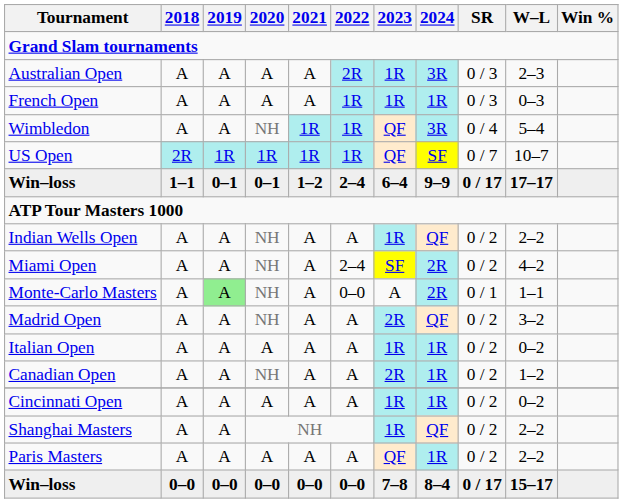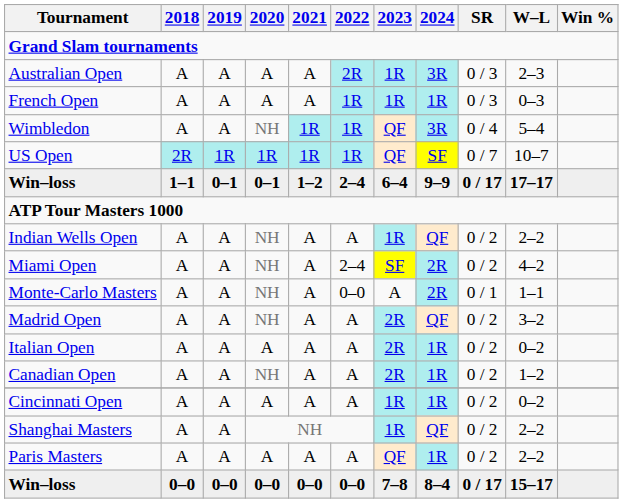 <table class="wikitable" style="text-align:center">
 <tr>
 <th>Tournament</th>
 <th><a href='#'>2018</a></th>
 <th><a href='#'>2019</a></th>
 <th><a href='#'>2020</a></th>
 <th><a href='#'>2021</a></th>
 <th><a href='#'>2022</a></th>
 <th><a href='#'>2023</a></th>
 <th><a href='#'>2024</a></th>
 <th>SR</th>
 <th>W–L</th>
 <th>Win %</th>
 </tr>
 <tr>
 <td colspan="12" style="text-align:left"><a href='#'><strong>Grand Slam tournaments</strong></a></td>
 </tr>
 <tr>
 <td align="left"><a href='#'>Australian Open</a></td>
 <td>A</td>
 <td>A</td>
 <td>A</td>
 <td>A</td>
 <td bgcolor=afeeee><a href='#'>2R</a></td>
 <td bgcolor=afeeee><a href='#'>1R</a></td>
 <td bgcolor=afeeee><a href='#'>3R</a></td>
 <td>0 / 3</td>
 <td>2–3</td>
 <td></td>
 </tr>
 <tr>
 <td align="left"><a href='#'>French Open</a></td>
 <td>A</td>
 <td>A</td>
 <td>A</td>
 <td>A</td>
 <td bgcolor=afeeee><a href='#'>1R</a></td>
 <td bgcolor=afeeee><a href='#'>1R</a></td>
 <td bgcolor=afeeee><a href='#'>1R</a></td>
 <td>0 / 3</td>
 <td>0–3</td>
 <td></td>
 </tr>
 <tr>
 <td align="left"><a href='#'>Wimbledon</a></td>
 <td>A</td>
 <td>A</td>
 <td style=color:#767676>NH</td>
 <td bgcolor=afeeee><a href='#'>1R</a></td>
 <td bgcolor=afeeee><a href='#'>1R</a></td>
 <td bgcolor=ffebcd><a href='#'>QF</a></td>
 <td bgcolor=afeeee><a href='#'>3R</a></td>
 <td>0 / 4</td>
 <td>5–4</td>
 <td></td>
 </tr>
 <tr>
 <td align="left"><a href='#'>US Open</a></td>
 <td bgcolor=afeeee><a href='#'>2R</a></td>
 <td bgcolor=afeeee><a href='#'>1R</a></td>
 <td bgcolor=afeeee><a href='#'>1R</a></td>
 <td bgcolor=afeeee><a href='#'>1R</a></td>
 <td bgcolor=afeeee><a href='#'>1R</a></td>
 <td bgcolor=ffebcd><a href='#'>QF</a></td>
 <td bgcolor=yellow><a href='#'>SF</a></td>
 <td>0 / 7</td>
 <td>10–7</td>
 <td></td>
 </tr>
 <tr style="font-weight:bold;background:#efefef">
 <td style="text-align:left">Win–loss</td>
 <td>1–1</td>
 <td>0–1</td>
 <td>0–1</td>
 <td>1–2</td>
 <td>2–4</td>
 <td>6–4</td>
 <td>9–9</td>
 <td>0 / 17</td>
 <td>17–17</td>
 <td></td>
 </tr>
 <tr>
 <td colspan="12" align="left"><strong>ATP Tour Masters 1000</strong></td>
 </tr>
 <tr>
 <td align=left><a href='#'>Indian Wells Open</a></td>
 <td>A</td>
 <td>A</td>
 <td style=color:#767676>NH</td>
 <td>A</td>
 <td>A</td>
 <td bgcolor=afeeee><a href='#'>1R</a></td>
 <td bgcolor=ffebcd><a href='#'>QF</a></td>
 <td>0 / 2</td>
 <td>2–2</td>
 <td></td>
 </tr>
 <tr>
 <td align=left><a href='#'>Miami Open</a></td>
 <td>A</td>
 <td>A</td>
 <td style=color:#767676>NH</td>
 <td>A</td>
 <td>2–4</td>
 <td bgcolor=yellow><a href='#'>SF</a></td>
 <td bgcolor=afeeee><a href='#'>2R</a></td>
 <td>0 / 2</td>
 <td>4–2</td>
 <td></td>
 </tr>
 <tr>
 <td align=left><a href='#'>Monte-Carlo Masters</a></td>
 <td>A</td>
-<td style="background: lightgreen;">A</td>
+<td>A</td>
 <td style=color:#767676>NH</td>
 <td>A</td>
 <td>0–0</td>
 <td>A</td>
 <td bgcolor=afeeee><a href='#'>2R</a></td>
 <td>0 / 1</td>
 <td>1–1</td>
 <td></td>
 </tr>
 <tr>
 <td align=left><a href='#'>Madrid Open</a></td>
 <td>A</td>
 <td>A</td>
 <td style=color:#767676>NH</td>
 <td>A</td>
 <td>A</td>
 <td bgcolor=afeeee><a href='#'>2R</a></td>
 <td bgcolor=ffebcd><a href='#'>QF</a></td>
 <td>0 / 2</td>
 <td>3–2</td>
 <td></td>
 </tr>
 <tr>
 <td align=left><a href='#'>Italian Open</a></td>
 <td>A</td>
 <td>A</td>
 <td>A</td>
 <td>A</td>
 <td>A</td>
-<td bgcolor=afeeee><a href='#'>1R</a></td>
+<td bgcolor=afeeee><a href='#'>2R</a></td>
 <td bgcolor=afeeee><a href='#'>1R</a></td>
 <td>0 / 2</td>
 <td>0–2</td>
 <td></td>
 </tr>
 <tr>
 <td align=left><a href='#'>Canadian Open</a></td>
 <td>A</td>
 <td>A</td>
 <td style=color:#767676>NH</td>
 <td>A</td>
 <td>A</td>
 <td bgcolor=afeeee><a href='#'>2R</a></td>
 <td bgcolor=afeeee><a href='#'>1R</a></td>
 <td>0 / 2</td>
 <td>1–2</td>
 <td></td>
 </tr>
 <tr>
 </tr>
 <tr>
 <td align=left><a href='#'>Cincinnati Open</a></td>
 <td>A</td>
 <td>A</td>
 <td>A</td>
 <td>A</td>
 <td>A</td>
 <td bgcolor=afeeee><a href='#'>1R</a></td>
 <td bgcolor=afeeee><a href='#'>1R</a></td>
 <td>0 / 2</td>
 <td>0–2</td>
 <td></td>
 </tr>
 <tr>
 <td align=left><a href='#'>Shanghai Masters</a></td>
 <td>A</td>
 <td>A</td>
 <td colspan=3 style=color:#767676>NH</td>
 <td bgcolor=afeeee><a href='#'>1R</a></td>
 <td bgcolor=ffebcd><a href='#'>QF</a></td>
 <td>0 / 2</td>
 <td>2–2</td>
 <td></td>
 </tr>
 <tr>
 <td align=left><a href='#'>Paris Masters</a></td>
 <td>A</td>
 <td>A</td>
 <td>A</td>
 <td>A</td>
 <td>A</td>
 <td bgcolor=ffebcd><a href='#'>QF</a></td>
 <td bgcolor= afeeee><a href='#'>1R</a></td>
 <td>0 / 2</td>
 <td>2–2</td>
 <td></td>
 </tr>
 <tr style=font-weight:bold;background:#efefef>
 <td style=text-align:left>Win–loss</td>
 <td>0–0</td>
 <td>0–0</td>
 <td>0–0</td>
 <td>0–0</td>
 <td>0–0</td>
 <td>7–8</td>
 <td>8–4</td>
 <td>0 / 17</td>
 <td>15–17</td>
 <td></td>
 </tr>
 </table>
